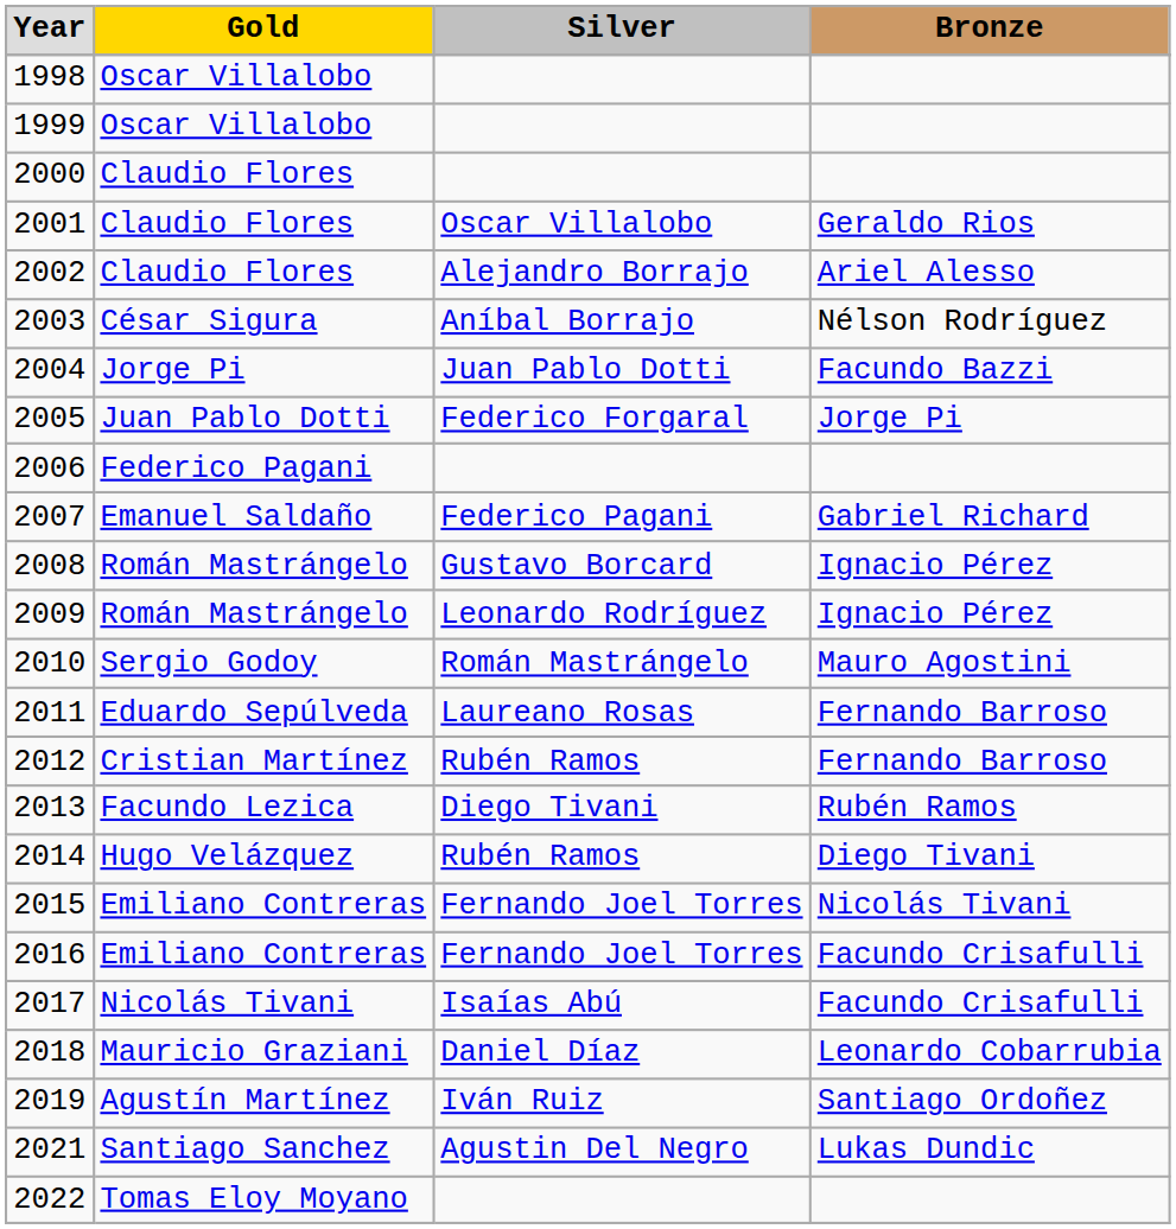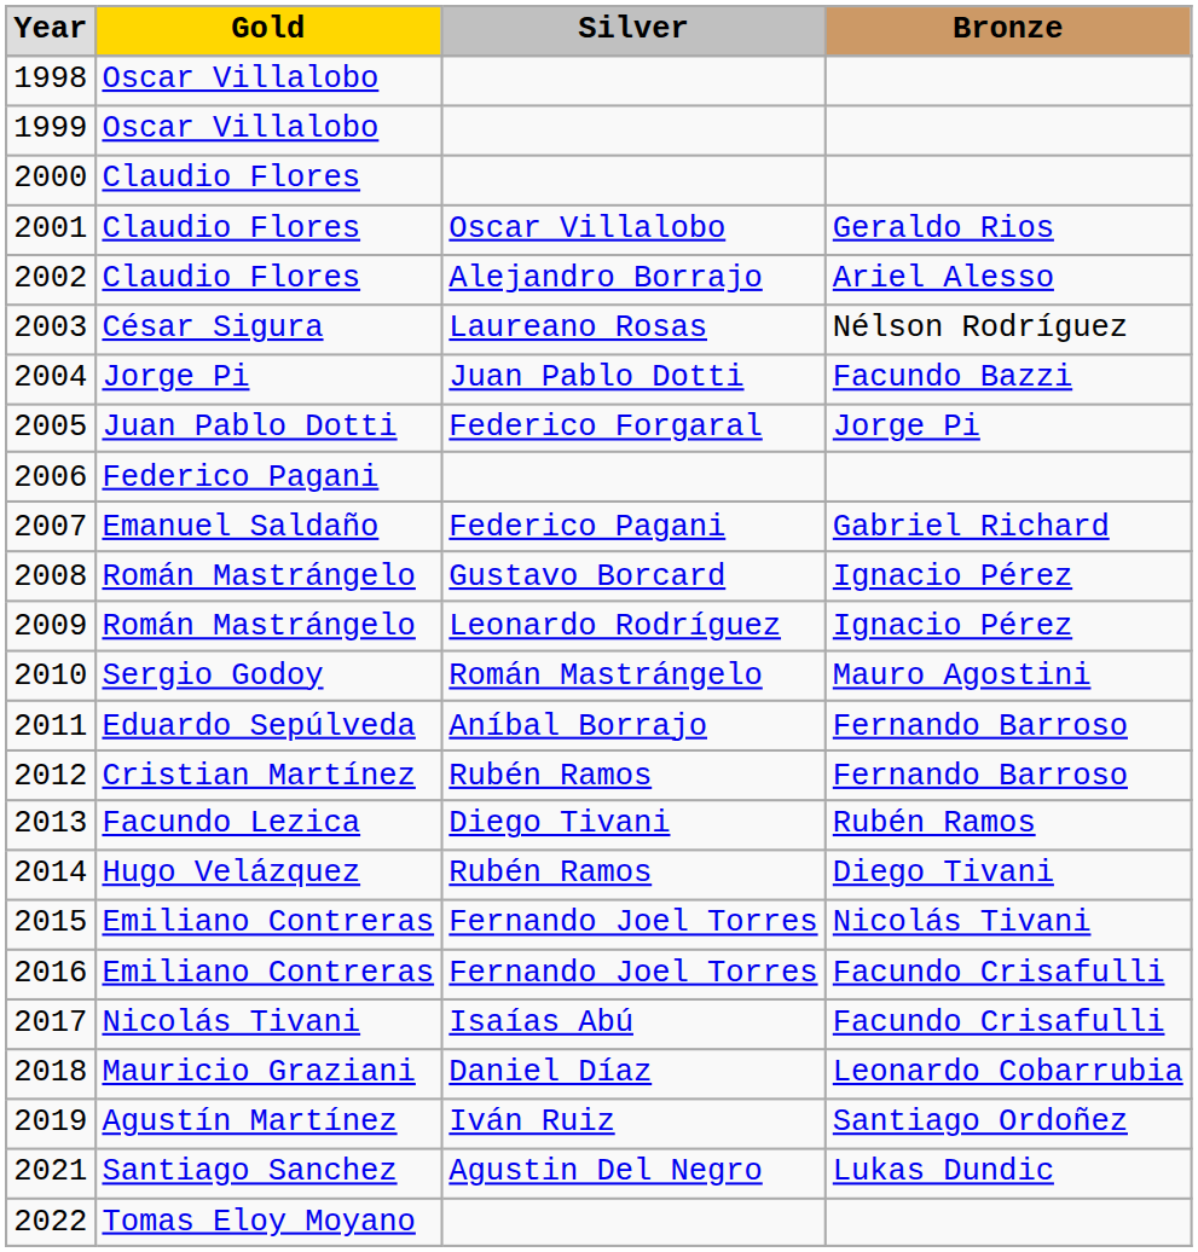 <table class="wikitable sortable alternance" style="font-size:95%">
 <tr>
 <td style="background:#DDDDDD; font-weight:bold; text-align:center;">Year</td>
 <td style="background:gold; font-weight:bold; text-align:center;">Gold</td>
 <td style="background:silver; font-weight:bold; text-align:center;">Silver</td>
 <td style="background:#cc9966; font-weight:bold; text-align:center;">Bronze</td>
 </tr>
 <tr>
 </tr>
 <tr>
 <td>1998</td>
 <td><a href='#'>Oscar Villalobo</a></td>
 <td></td>
 <td></td>
 </tr>
 <tr>
 <td>1999</td>
 <td><a href='#'>Oscar Villalobo</a></td>
 <td></td>
 <td></td>
 </tr>
 <tr>
 <td>2000</td>
 <td><a href='#'>Claudio Flores</a></td>
 <td></td>
 <td></td>
 </tr>
 <tr>
 <td>2001</td>
 <td><a href='#'>Claudio Flores</a></td>
 <td><a href='#'>Oscar Villalobo</a></td>
 <td><a href='#'>Geraldo Rios</a></td>
 </tr>
 <tr>
 <td>2002</td>
 <td><a href='#'>Claudio Flores</a></td>
 <td><a href='#'>Alejandro Borrajo</a></td>
 <td><a href='#'>Ariel Alesso</a></td>
 </tr>
 <tr>
 <td>2003</td>
 <td><a href='#'>César Sigura</a></td>
-<td><a href='#'>Aníbal Borrajo</a></td>
+<td><a href='#'>Laureano Rosas</a></td>
 <td>Nélson Rodríguez</td>
 </tr>
 <tr>
 <td>2004</td>
 <td><a href='#'>Jorge Pi</a></td>
 <td><a href='#'>Juan Pablo Dotti</a></td>
 <td><a href='#'>Facundo Bazzi</a></td>
 </tr>
 <tr>
 <td>2005</td>
 <td><a href='#'>Juan Pablo Dotti</a></td>
 <td><a href='#'>Federico Forgaral</a></td>
 <td><a href='#'>Jorge Pi</a></td>
 </tr>
 <tr>
 <td>2006</td>
 <td><a href='#'>Federico Pagani</a></td>
 <td></td>
 <td></td>
 </tr>
 <tr>
 <td>2007</td>
 <td><a href='#'>Emanuel Saldaño</a></td>
 <td><a href='#'>Federico Pagani</a></td>
 <td><a href='#'>Gabriel Richard</a></td>
 </tr>
 <tr>
 <td>2008</td>
 <td><a href='#'>Román Mastrángelo</a></td>
 <td><a href='#'>Gustavo Borcard</a></td>
 <td><a href='#'>Ignacio Pérez</a></td>
 </tr>
 <tr>
 <td>2009</td>
 <td><a href='#'>Román Mastrángelo</a></td>
 <td><a href='#'>Leonardo Rodríguez</a></td>
 <td><a href='#'>Ignacio Pérez</a></td>
 </tr>
 <tr>
 <td>2010</td>
 <td><a href='#'>Sergio Godoy</a></td>
 <td><a href='#'>Román Mastrángelo</a></td>
 <td><a href='#'>Mauro Agostini</a></td>
 </tr>
 <tr>
 <td>2011</td>
 <td><a href='#'>Eduardo Sepúlveda</a></td>
-<td><a href='#'>Laureano Rosas</a></td>
+<td><a href='#'>Aníbal Borrajo</a></td>
 <td><a href='#'>Fernando Barroso</a></td>
 </tr>
 <tr>
 <td>2012</td>
 <td><a href='#'>Cristian Martínez</a></td>
 <td><a href='#'>Rubén Ramos</a></td>
 <td><a href='#'>Fernando Barroso</a></td>
 </tr>
 <tr>
 <td>2013</td>
 <td><a href='#'>Facundo Lezica</a></td>
 <td><a href='#'>Diego Tivani</a></td>
 <td><a href='#'>Rubén Ramos</a></td>
 </tr>
 <tr>
 <td>2014</td>
 <td><a href='#'>Hugo Velázquez</a></td>
 <td><a href='#'>Rubén Ramos</a></td>
 <td><a href='#'>Diego Tivani</a></td>
 </tr>
 <tr>
 <td>2015</td>
 <td><a href='#'>Emiliano Contreras</a></td>
 <td><a href='#'>Fernando Joel Torres</a></td>
 <td><a href='#'>Nicolás Tivani</a></td>
 </tr>
 <tr>
 <td>2016</td>
 <td><a href='#'>Emiliano Contreras</a></td>
 <td><a href='#'>Fernando Joel Torres</a></td>
 <td><a href='#'>Facundo Crisafulli</a></td>
 </tr>
 <tr>
 <td>2017</td>
 <td><a href='#'>Nicolás Tivani</a></td>
 <td><a href='#'>Isaías Abú</a></td>
 <td><a href='#'>Facundo Crisafulli</a></td>
 </tr>
 <tr>
 <td>2018</td>
 <td><a href='#'>Mauricio Graziani</a></td>
 <td><a href='#'>Daniel Díaz</a></td>
 <td><a href='#'>Leonardo Cobarrubia</a></td>
 </tr>
 <tr>
 <td>2019</td>
 <td><a href='#'>Agustín Martínez</a></td>
 <td><a href='#'>Iván Ruiz</a></td>
 <td><a href='#'>Santiago Ordoñez</a></td>
 </tr>
 <tr>
 <td>2021</td>
 <td><a href='#'>Santiago Sanchez</a></td>
 <td><a href='#'>Agustin Del Negro</a></td>
 <td><a href='#'>Lukas Dundic</a></td>
 </tr>
 <tr>
 <td>2022</td>
 <td><a href='#'>Tomas Eloy Moyano</a></td>
 <td></td>
 <td></td>
 </tr>
 </table>
